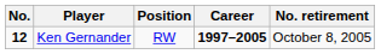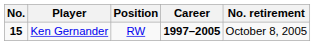 <table class="wikitable" style="text-align:center">
 <tr>
 <th>No.</th>
 <th>Player</th>
 <th>Position</th>
 <th>Career</th>
 <th>No. retirement</th>
 </tr>
 <tr>
-<td><strong>12</strong></td>
+<td><strong>15</strong></td>
 <td><a href='#'>Ken Gernander</a></td>
 <td><a href='#'>RW</a></td>
 <td><strong>1997–2005</strong></td>
 <td>October 8, 2005</td>
 </tr>
 </table>
